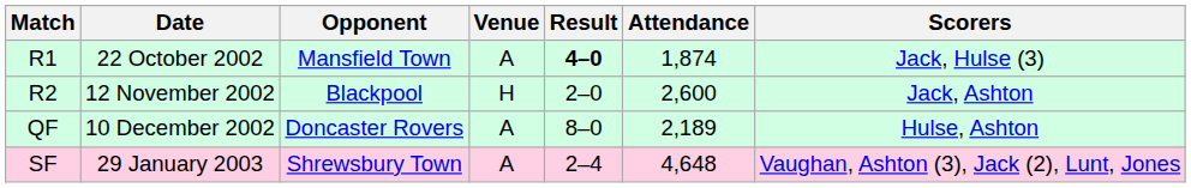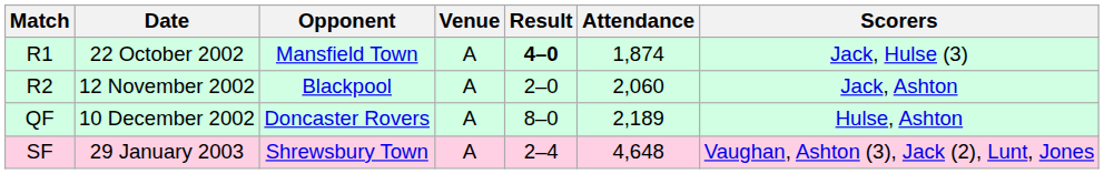 <table class="wikitable" style="font-size:100%; text-align:center">
 <tr>
 <th>Match</th>
 <th>Date</th>
 <th>Opponent</th>
 <th>Venue</th>
 <th>Result</th>
 <th>Attendance</th>
 <th>Scorers</th>
 </tr>
 <tr style="background: #d0ffe3;">
 <td>R1</td>
 <td>22 October 2002</td>
 <td><a href='#'>Mansfield Town</a></td>
 <td>A</td>
 <td><strong>4–0</strong></td>
 <td>1,874</td>
 <td><a href='#'>Jack</a>, <a href='#'>Hulse</a> (3)</td>
 </tr>
 <tr style="background: #d0ffe3;">
 <td>R2</td>
 <td>12 November 2002</td>
 <td><a href='#'>Blackpool</a></td>
-<td>H</td>
+<td>A</td>
 <td>2–0</td>
-<td>2,600</td>
+<td>2,060</td>
 <td><a href='#'>Jack</a>, <a href='#'>Ashton</a></td>
 </tr>
 <tr style="background: #d0ffe3;">
 <td>QF</td>
 <td>10 December 2002</td>
 <td><a href='#'>Doncaster Rovers</a></td>
 <td>A</td>
 <td>8–0</td>
 <td>2,189</td>
 <td><a href='#'>Hulse</a>, <a href='#'>Ashton</a></td>
 </tr>
 <tr style="background: #ffd0e3;">
 <td>SF</td>
 <td>29 January 2003</td>
 <td><a href='#'>Shrewsbury Town</a></td>
 <td>A</td>
 <td>2–4</td>
 <td>4,648</td>
 <td><a href='#'>Vaughan</a>, <a href='#'>Ashton</a> (3), <a href='#'>Jack</a> (2), <a href='#'>Lunt</a>, <a href='#'>Jones</a></td>
 </tr>
 </table>
